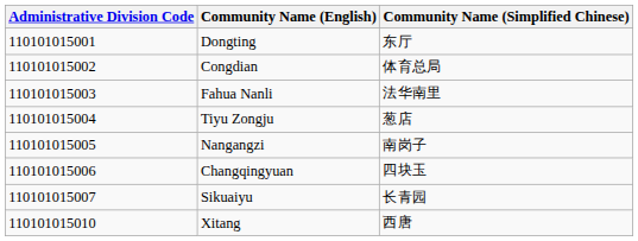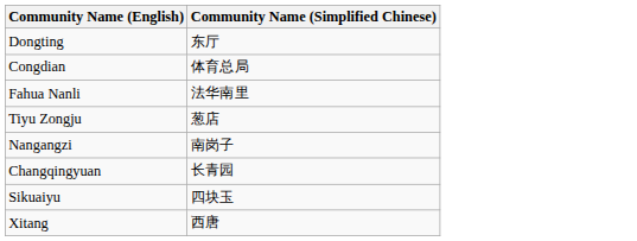 <table class="wikitable sortable">
 <tr>
-<th><a href='#'>Administrative Division Code</a></th>
 <th>Community Name (English)</th>
 <th>Community Name (Simplified Chinese)</th>
 </tr>
 <tr>
-<td>110101015001</td>
 <td>Dongting</td>
 <td>东厅</td>
 </tr>
 <tr>
-<td>110101015002</td>
 <td>Congdian</td>
 <td>体育总局</td>
 </tr>
 <tr>
-<td>110101015003</td>
 <td>Fahua Nanli</td>
 <td>法华南里</td>
 </tr>
 <tr>
-<td>110101015004</td>
 <td>Tiyu Zongju</td>
 <td>葱店</td>
 </tr>
 <tr>
-<td>110101015005</td>
 <td>Nangangzi</td>
 <td>南岗子</td>
 </tr>
 <tr>
-<td>110101015006</td>
 <td>Changqingyuan</td>
+<td>长青园</td>
+</tr>
+<tr>
+<td>Sikuaiyu</td>
 <td>四块玉</td>
 </tr>
 <tr>
-<td>110101015007</td>
-<td>Sikuaiyu</td>
-<td>长青园</td>
-</tr>
-<tr>
-<td>110101015010</td>
 <td>Xitang</td>
 <td>西唐</td>
 </tr>
 </table>
